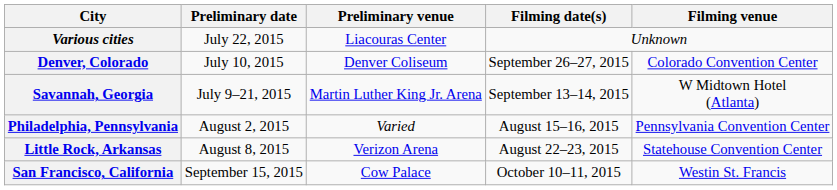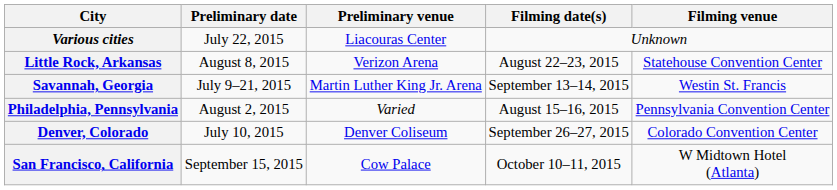 <table class="wikitable sortable" style=" text-align:center">
 <tr>
 <th scope="col">City</th>
 <th scope="col">Preliminary date</th>
 <th scope="col" class="unsortable">Preliminary venue</th>
 <th scope="col">Filming date(s)</th>
 <th scope="col" class="unsortable">Filming venue</th>
 </tr>
 <tr>
 <th scope="row"><em>Various cities</em></th>
 <td>July 22, 2015</td>
 <td><a href='#'>Liacouras Center</a></td>
 <td colspan="2"><em>Unknown</em></td>
 </tr>
 <tr>
-<th scope="row"><a href='#'>Denver, Colorado</a></th>
-<td>July 10, 2015</td>
-<td><a href='#'>Denver Coliseum</a></td>
-<td>September 26–27, 2015</td>
-<td><a href='#'>Colorado Convention Center</a></td>
+<th scope="row"><a href='#'>Little Rock, Arkansas</a></th>
+<td>August 8, 2015</td>
+<td><a href='#'>Verizon Arena</a></td>
+<td>August 22–23, 2015</td>
+<td><a href='#'>Statehouse Convention Center</a></td>
 </tr>
 <tr>
 <th scope="row"><a href='#'>Savannah, Georgia</a></th>
 <td>July 9–21, 2015</td>
 <td><a href='#'>Martin Luther King Jr. Arena</a></td>
 <td>September 13–14, 2015</td>
-<td>W Midtown Hotel<br>(<a href='#'>Atlanta</a>)</td>
+<td><a href='#'>Westin St. Francis</a></td>
 </tr>
 <tr>
 <th scope="row"><a href='#'>Philadelphia, Pennsylvania</a></th>
 <td>August 2, 2015</td>
 <td><em>Varied</em></td>
 <td>August 15–16, 2015</td>
 <td><a href='#'>Pennsylvania Convention Center</a></td>
 </tr>
 <tr>
-<th scope="row"><a href='#'>Little Rock, Arkansas</a></th>
-<td>August 8, 2015</td>
-<td><a href='#'>Verizon Arena</a></td>
-<td>August 22–23, 2015</td>
-<td><a href='#'>Statehouse Convention Center</a></td>
+<th scope="row"><a href='#'>Denver, Colorado</a></th>
+<td>July 10, 2015</td>
+<td><a href='#'>Denver Coliseum</a></td>
+<td>September 26–27, 2015</td>
+<td><a href='#'>Colorado Convention Center</a></td>
 </tr>
 <tr>
 <th scope="row"><a href='#'>San Francisco, California</a></th>
 <td>September 15, 2015</td>
 <td><a href='#'>Cow Palace</a></td>
 <td>October 10–11, 2015</td>
-<td><a href='#'>Westin St. Francis</a></td>
+<td>W Midtown Hotel<br>(<a href='#'>Atlanta</a>)</td>
 </tr>
 </table>
